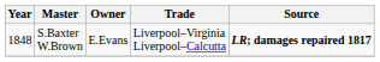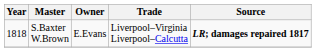 <table class=" wikitable">
 <tr>
 <th>Year</th>
 <th>Master</th>
 <th>Owner</th>
 <th>Trade</th>
 <th>Source</th>
 </tr>
 <tr>
-<td>1848</td>
+<td>1818</td>
 <td>S.Baxter<br>W.Brown</td>
 <td>E.Evans</td>
 <td>Liverpool–Virginia<br>Liverpool–<a href='#'>Calcutta</a></td>
 <td><strong><em>LR</em>; damages repaired 1817</strong></td>
 </tr>
 <tr>
 </tr>
 </table>
